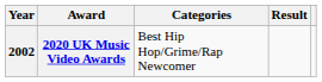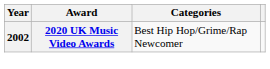 <table class="wikitable sortable plainrowheaders" style="width: 30%;">
 <tr>
 <th scope="col">Year</th>
 <th scope="col">Award</th>
 <th scope="col">Categories</th>
-<th scope="col">Result</th>
 <th class="unsortable" scope="col"></th>
 </tr>
 <tr>
 <th scope="row">2002</th>
 <th scope="row"><a href='#'>2020 UK Music Video Awards</a></th>
 <td>Best Hip Hop/Grime/Rap Newcomer</td>
-<td></td>
 <td style="text-align:center;"></td>
 </tr>
 </table>
